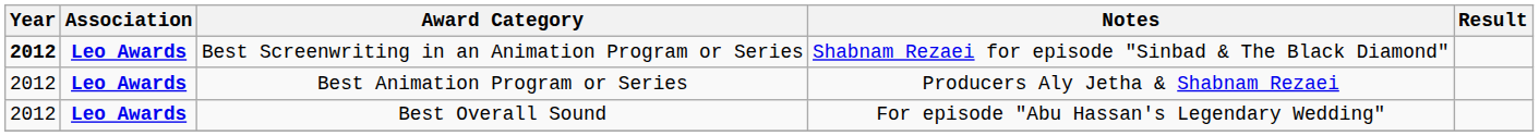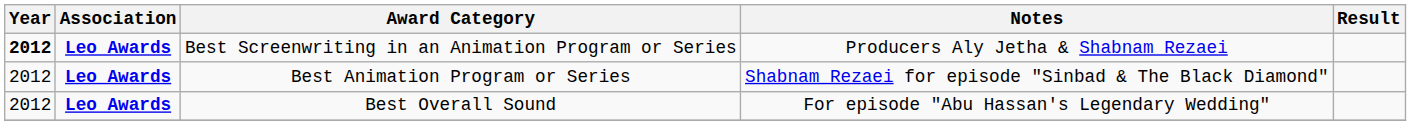 <table class="wikitable" border="1" style="text-align: center">
 <tr>
 <th><strong>Year</strong></th>
 <th><strong>Association</strong></th>
 <th><strong>Award Category</strong></th>
 <th><strong>Notes</strong></th>
 <th><strong>Result</strong></th>
 </tr>
 <tr>
 <td><strong>2012</strong></td>
 <td><strong><a href='#'>Leo Awards</a></strong></td>
 <td>Best Screenwriting in an Animation Program or Series</td>
-<td><a href='#'>Shabnam Rezaei</a> for episode "Sinbad & The Black Diamond"</td>
+<td>Producers Aly Jetha & <a href='#'>Shabnam Rezaei</a></td>
 <td></td>
 </tr>
 <tr>
 <td>2012</td>
 <td><strong><a href='#'>Leo Awards</a></strong></td>
 <td>Best Animation Program or Series</td>
-<td>Producers Aly Jetha & <a href='#'>Shabnam Rezaei</a></td>
+<td><a href='#'>Shabnam Rezaei</a> for episode "Sinbad & The Black Diamond"</td>
 <td></td>
 </tr>
 <tr>
 <td>2012</td>
 <td><strong><a href='#'>Leo Awards</a></strong></td>
 <td>Best Overall Sound</td>
 <td>For episode "Abu Hassan's Legendary Wedding"</td>
 <td></td>
 </tr>
 <tr>
 </tr>
 </table>
